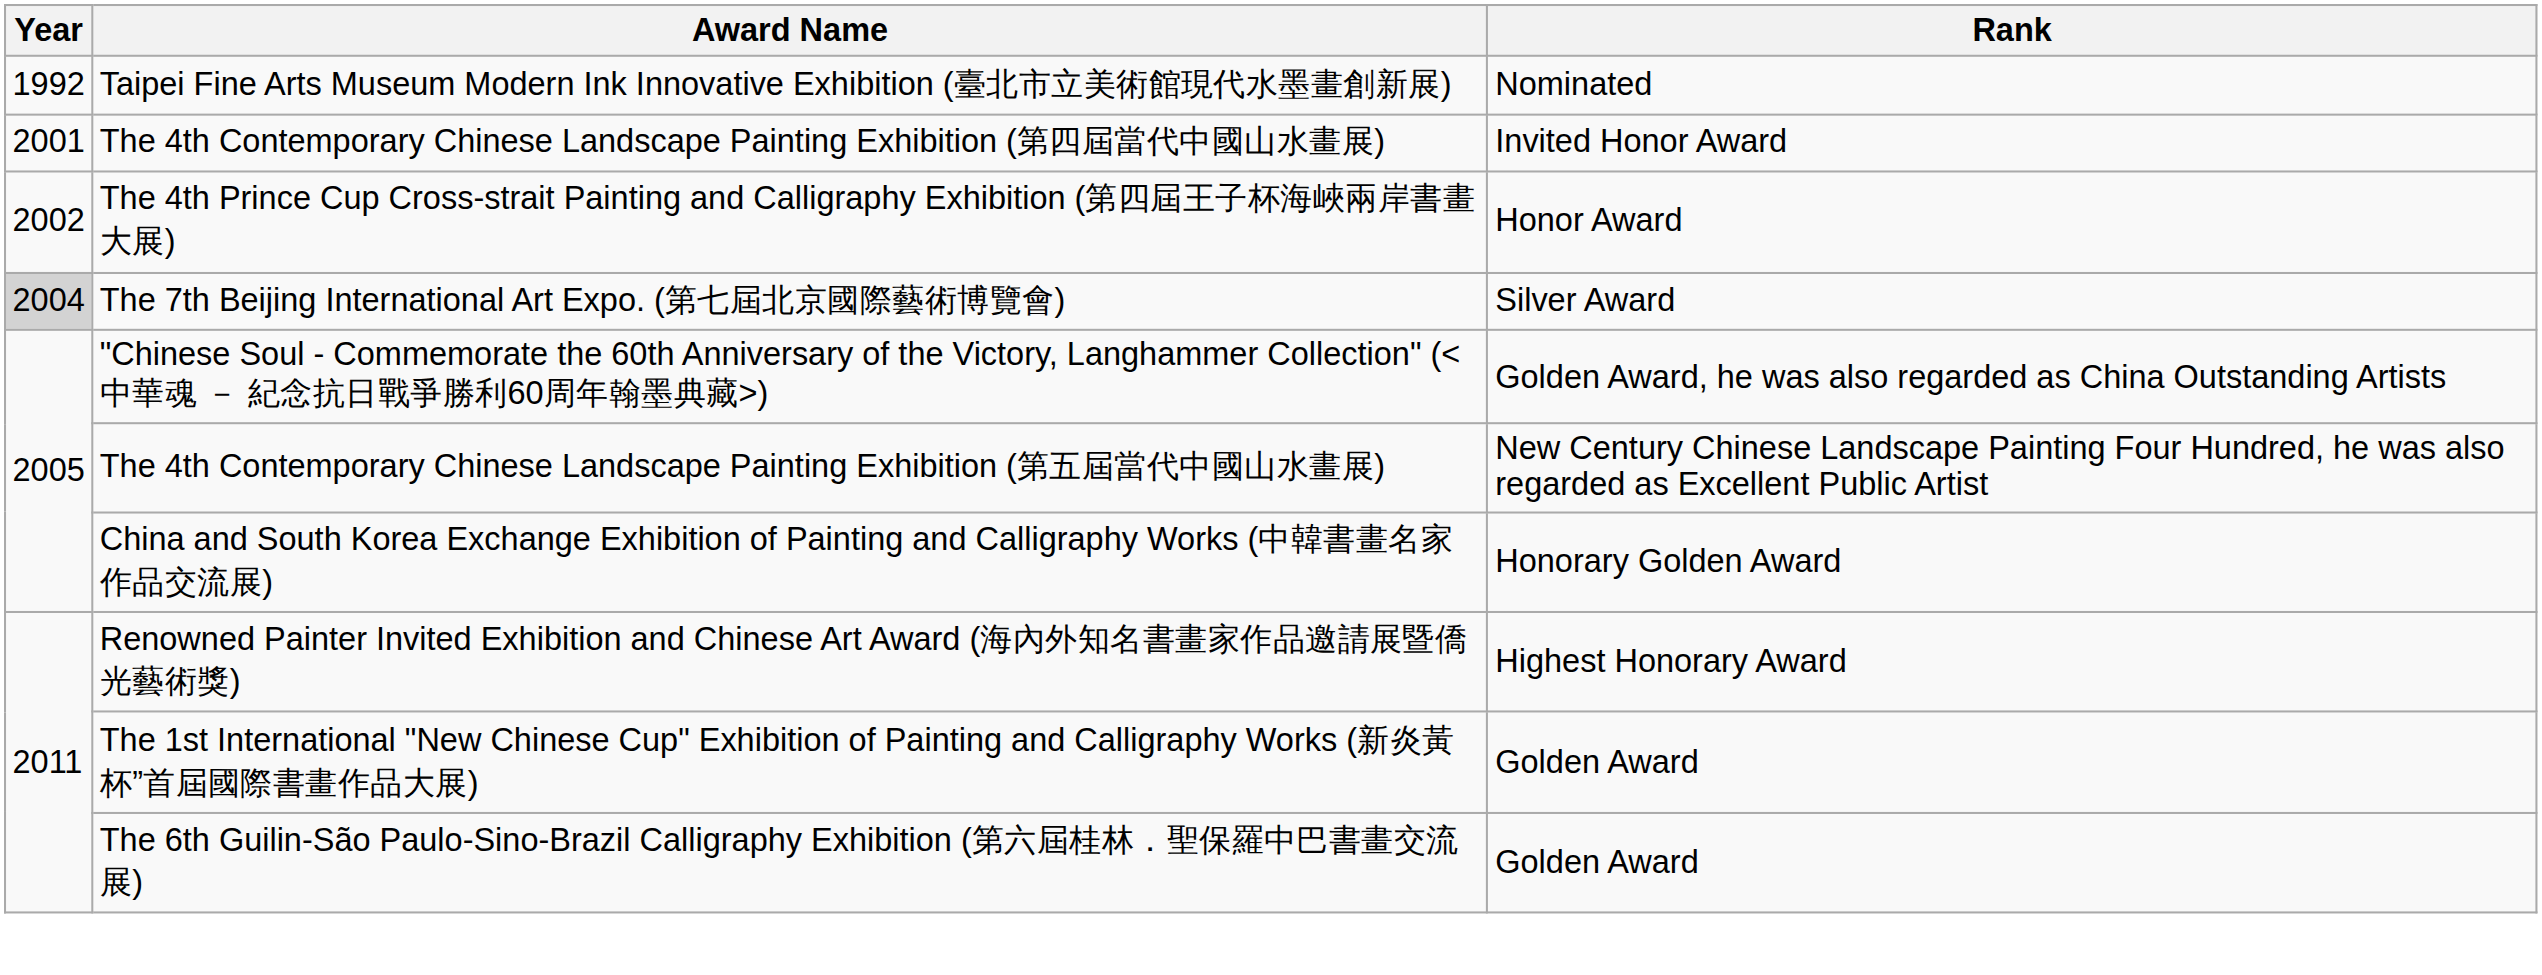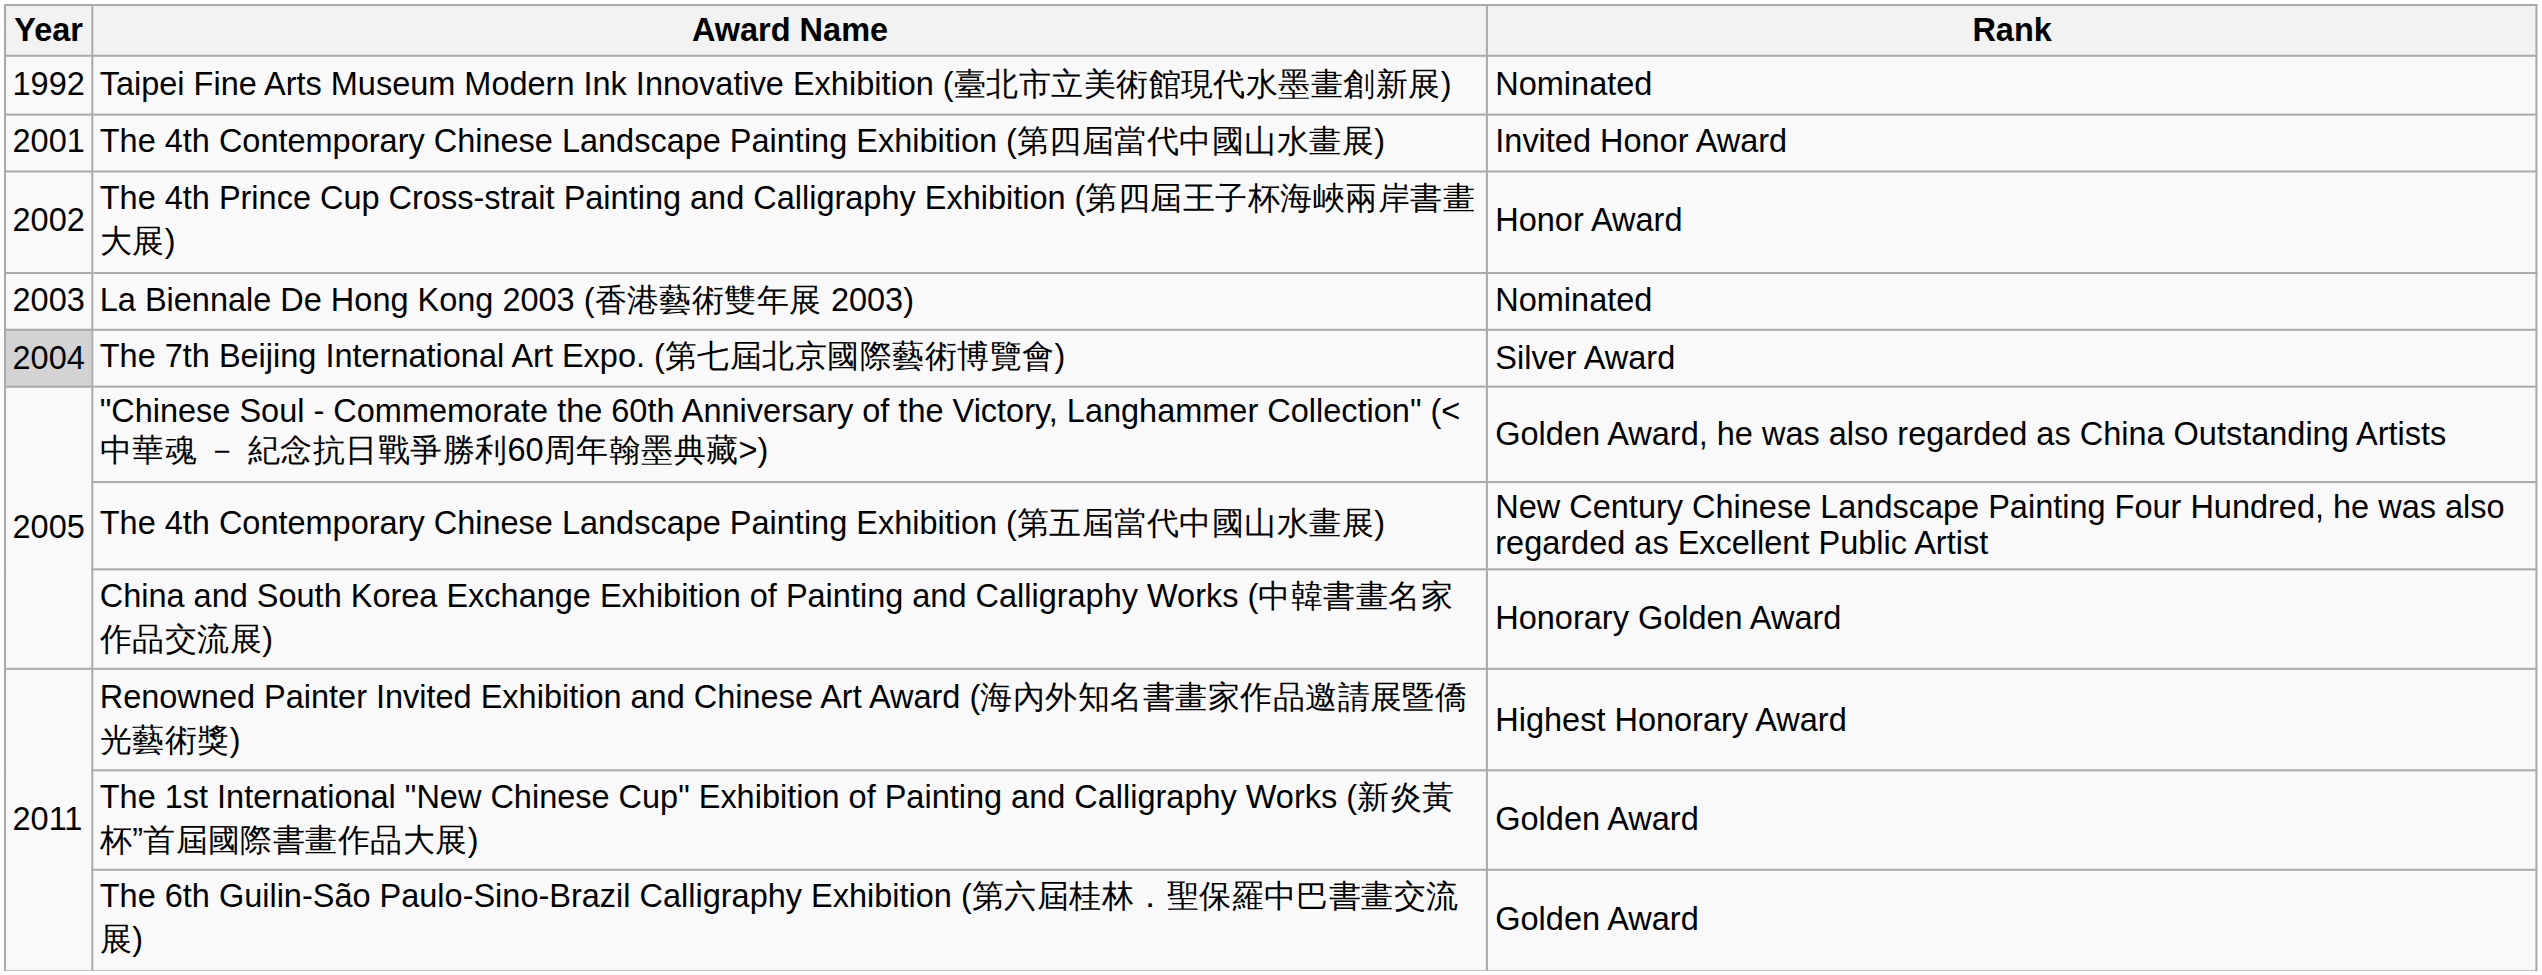 <table class="wikitable">
 <tr>
 <th>Year</th>
 <th>Award Name</th>
 <th>Rank</th>
 </tr>
 <tr>
 <td>1992</td>
 <td>Taipei Fine Arts Museum Modern Ink Innovative Exhibition (臺北市立美術館現代水墨畫創新展)</td>
 <td>Nominated</td>
 </tr>
 <tr>
 <td>2001</td>
 <td>The 4th Contemporary Chinese Landscape Painting Exhibition (第四屆當代中國山水畫展)</td>
 <td>Invited Honor Award</td>
 </tr>
 <tr>
 <td>2002</td>
 <td>The 4th Prince Cup Cross-strait Painting and Calligraphy Exhibition (第四屆王子杯海峽兩岸書畫大展)</td>
 <td>Honor Award</td>
+</tr>
+<tr>
+<td>2003</td>
+<td>La Biennale De Hong Kong 2003 (香港藝術雙年展 2003)</td>
+<td>Nominated</td>
 </tr>
 <tr>
 <td style="background: lightgrey;">2004</td>
 <td>The 7th Beijing International Art Expo. (第七屆北京國際藝術博覽會)</td>
 <td>Silver Award</td>
 </tr>
 <tr>
 <td rowspan="3">2005</td>
 <td>"Chinese Soul - Commemorate the 60th Anniversary of the Victory, Langhammer Collection" (<中華魂 － 紀念抗日戰爭勝利60周年翰墨典藏>)</td>
 <td>Golden Award, he was also regarded as China Outstanding Artists</td>
 </tr>
 <tr>
 <td>The 4th Contemporary Chinese Landscape Painting Exhibition (第五屆當代中國山水畫展)</td>
 <td>New Century Chinese Landscape Painting Four Hundred, he was also regarded as Excellent Public Artist</td>
 </tr>
 <tr>
 <td>China and South Korea Exchange Exhibition of Painting and Calligraphy Works (中韓書畫名家作品交流展)</td>
 <td>Honorary Golden Award</td>
 </tr>
 <tr>
 <td rowspan="3">2011</td>
 <td>Renowned Painter Invited Exhibition and Chinese Art Award (海內外知名書畫家作品邀請展暨僑光藝術獎)</td>
 <td>Highest Honorary Award</td>
 </tr>
 <tr>
 <td>The 1st International "New Chinese Cup" Exhibition of Painting and Calligraphy Works (新炎黃杯”首屆國際書畫作品大展)</td>
 <td>Golden Award</td>
 </tr>
 <tr>
 <td>The 6th Guilin-São Paulo-Sino-Brazil Calligraphy Exhibition (第六屆桂林．聖保羅中巴書畫交流展)</td>
 <td>Golden Award</td>
 </tr>
 </table>
